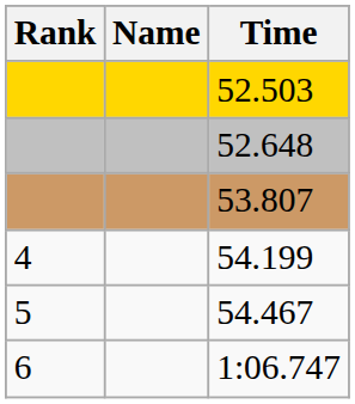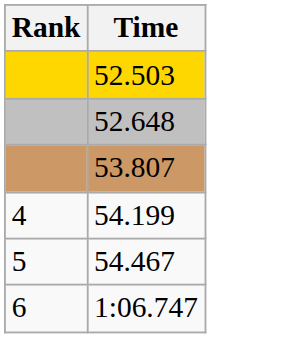 <table class="wikitable">
 <tr>
 <th>Rank</th>
-<th>Name</th>
 <th>Time</th>
 </tr>
 <tr style="background:gold;">
-<td></td>
 <td></td>
 <td>52.503</td>
 </tr>
 <tr style="background:silver;">
 <td></td>
-<td></td>
 <td>52.648</td>
 </tr>
 <tr style="background:#CC9966;">
-<td></td>
 <td></td>
 <td>53.807</td>
 </tr>
 <tr>
 <td>4</td>
-<td></td>
 <td>54.199</td>
 </tr>
 <tr>
 <td>5</td>
-<td></td>
 <td>54.467</td>
 </tr>
 <tr>
 <td>6</td>
-<td></td>
 <td>1:06.747</td>
 </tr>
 </table>
